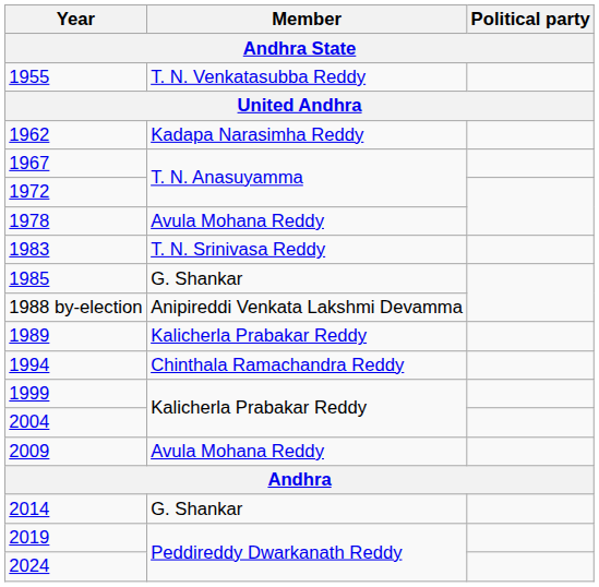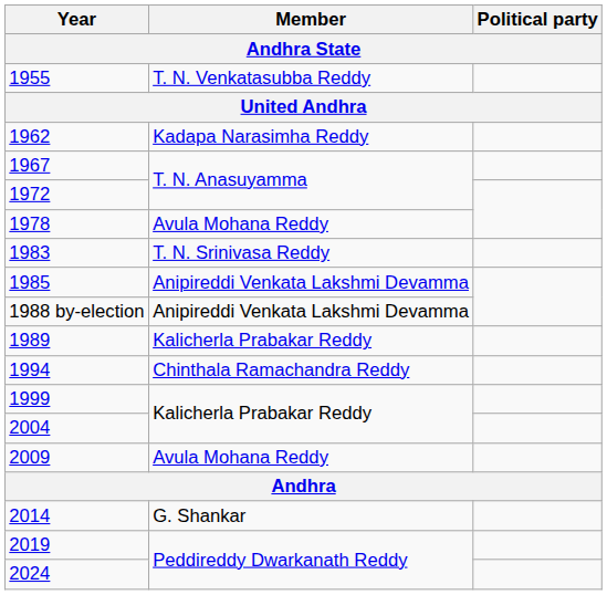 <table class="wikitable sortable">
 <tr>
 <th>Year</th>
 <th>Member</th>
 <th colspan="2">Political party</th>
 </tr>
 <tr>
 <th colspan=4><a href='#'>Andhra State</a></th>
 </tr>
 <tr>
 <td><a href='#'>1955</a></td>
 <td><a href='#'>T. N. Venkatasubba Reddy</a></td>
 <td></td>
 </tr>
 <tr>
 <th colspan=4><a href='#'>United Andhra</a></th>
 </tr>
 <tr>
 <td><a href='#'>1962</a></td>
 <td><a href='#'>Kadapa Narasimha Reddy</a></td>
 <td></td>
 </tr>
 <tr>
 <td><a href='#'>1967</a></td>
 <td rowspan=2><a href='#'>T. N. Anasuyamma</a></td>
 <td></td>
 </tr>
 <tr>
 <td><a href='#'>1972</a></td>
 </tr>
 <tr>
 <td><a href='#'>1978</a></td>
 <td><a href='#'>Avula Mohana Reddy</a></td>
 </tr>
 <tr>
 <td><a href='#'>1983</a></td>
 <td><a href='#'>T. N. Srinivasa Reddy</a></td>
 <td></td>
 </tr>
 <tr>
 <td><a href='#'>1985</a></td>
-<td>G. Shankar</td>
+<td><a href='#'>Anipireddi Venkata Lakshmi Devamma</a></td>
 </tr>
 <tr>
 <td>1988 by-election</td>
 <td>Anipireddi Venkata Lakshmi Devamma</td>
 </tr>
 <tr>
 <td><a href='#'>1989</a></td>
 <td><a href='#'>Kalicherla Prabakar Reddy</a></td>
 <td></td>
 </tr>
 <tr>
 <td><a href='#'>1994</a></td>
 <td><a href='#'>Chinthala Ramachandra Reddy</a></td>
 <td></td>
 </tr>
 <tr>
 <td><a href='#'>1999</a></td>
 <td rowspan=2>Kalicherla Prabakar Reddy</td>
 <td></td>
 </tr>
 <tr>
 <td><a href='#'>2004</a></td>
 </tr>
 <tr>
 <td><a href='#'>2009</a></td>
 <td><a href='#'>Avula Mohana Reddy</a></td>
 <td></td>
 </tr>
 <tr>
 <th colspan=4><a href='#'>Andhra</a></th>
 </tr>
 <tr>
 <td><a href='#'>2014</a></td>
 <td>G. Shankar</td>
 <td></td>
 </tr>
 <tr>
 <td><a href='#'>2019</a></td>
 <td rowspan ="2"><a href='#'>Peddireddy Dwarkanath Reddy</a></td>
 <td></td>
 </tr>
 <tr>
 <td><a href='#'>2024</a></td>
 </tr>
 </table>
